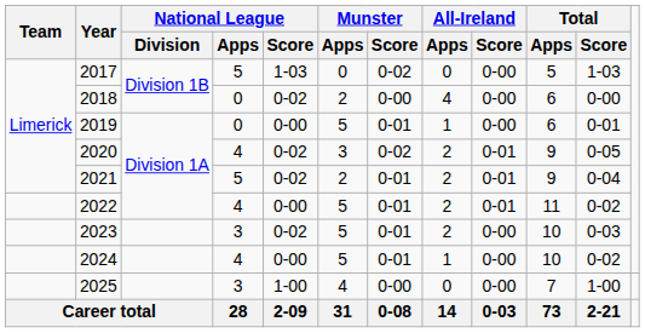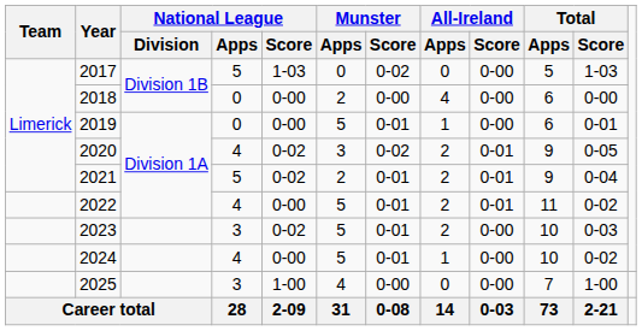 <table class="wikitable" style="text-align:center">
 <tr>
 <th rowspan="2">Team</th>
 <th rowspan="2">Year</th>
 <th colspan="3"><a href='#'>National League</a></th>
 <th colspan="2"><a href='#'>Munster</a></th>
 <th colspan="2"><a href='#'>All-Ireland</a></th>
 <th colspan="2">Total</th>
 </tr>
 <tr>
 <th>Division</th>
 <th>Apps</th>
 <th>Score</th>
 <th>Apps</th>
 <th>Score</th>
 <th>Apps</th>
 <th>Score</th>
 <th>Apps</th>
 <th>Score</th>
 </tr>
 <tr>
 <td rowspan="5"><a href='#'>Limerick</a></td>
 <td>2017</td>
 <td rowspan="2"><a href='#'>Division 1B</a></td>
 <td>5</td>
 <td>1-03</td>
 <td>0</td>
 <td>0-02</td>
 <td>0</td>
 <td>0-00</td>
 <td>5</td>
 <td>1-03</td>
 </tr>
 <tr>
 <td>2018</td>
 <td>0</td>
-<td>0-02</td>
+<td>0-00</td>
 <td>2</td>
 <td>0-00</td>
 <td>4</td>
 <td>0-00</td>
 <td>6</td>
 <td>0-00</td>
 </tr>
 <tr>
 <td>2019</td>
 <td rowspan="4"><a href='#'>Division 1A</a></td>
 <td>0</td>
 <td>0-00</td>
 <td>5</td>
 <td>0-01</td>
 <td>1</td>
 <td>0-00</td>
 <td>6</td>
 <td>0-01</td>
 </tr>
 <tr>
 <td>2020</td>
 <td>4</td>
 <td>0-02</td>
 <td>3</td>
 <td>0-02</td>
 <td>2</td>
 <td>0-01</td>
 <td>9</td>
 <td>0-05</td>
 </tr>
 <tr>
 <td>2021</td>
 <td>5</td>
 <td>0-02</td>
 <td>2</td>
 <td>0-01</td>
 <td>2</td>
 <td>0-01</td>
 <td>9</td>
 <td>0-04</td>
 </tr>
 <tr>
 <td></td>
 <td>2022</td>
 <td>4</td>
 <td>0-00</td>
 <td>5</td>
 <td>0-01</td>
 <td>2</td>
 <td>0-01</td>
 <td>11</td>
 <td>0-02</td>
 </tr>
 <tr>
 <td></td>
 <td>2023</td>
 <td></td>
 <td>3</td>
 <td>0-02</td>
 <td>5</td>
 <td>0-01</td>
 <td>2</td>
 <td>0-00</td>
 <td>10</td>
 <td>0-03</td>
 </tr>
 <tr>
 <td></td>
 <td>2024</td>
 <td></td>
 <td>4</td>
 <td>0-00</td>
 <td>5</td>
 <td>0-01</td>
 <td>1</td>
 <td>0-00</td>
 <td>10</td>
 <td>0-02</td>
 </tr>
 <tr>
 <td></td>
 <td>2025</td>
 <td></td>
 <td>3</td>
 <td>1-00</td>
 <td>4</td>
 <td>0-00</td>
 <td>0</td>
 <td>0-00</td>
 <td>7</td>
 <td>1-00</td>
 <td></td>
 </tr>
 <tr>
 <th colspan="3">Career total</th>
 <th>28</th>
 <th>2-09</th>
 <th>31</th>
 <th>0-08</th>
 <th>14</th>
 <th>0-03</th>
 <th>73</th>
 <th>2-21</th>
 </tr>
 </table>
